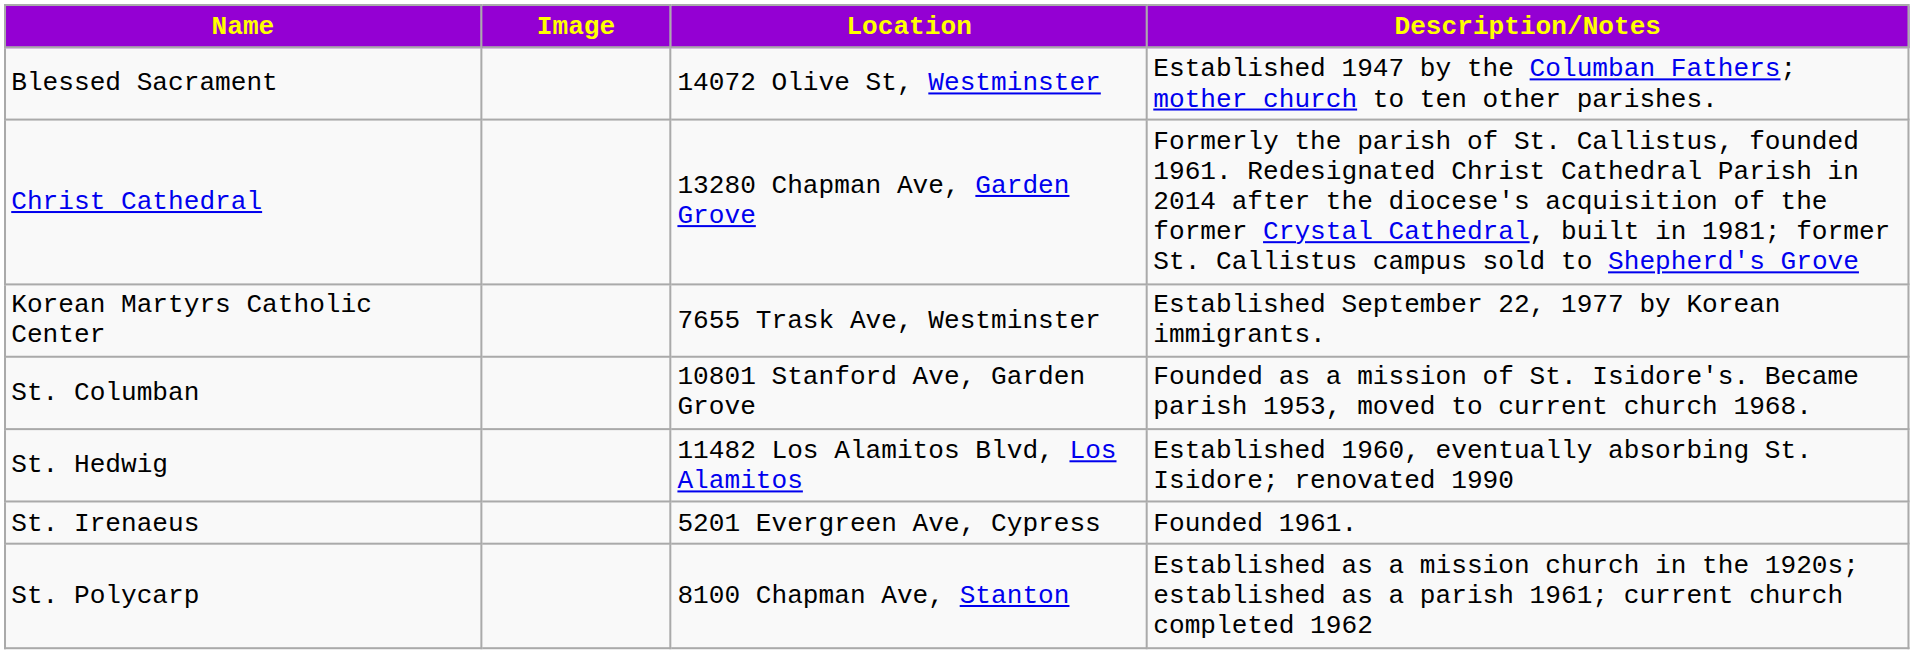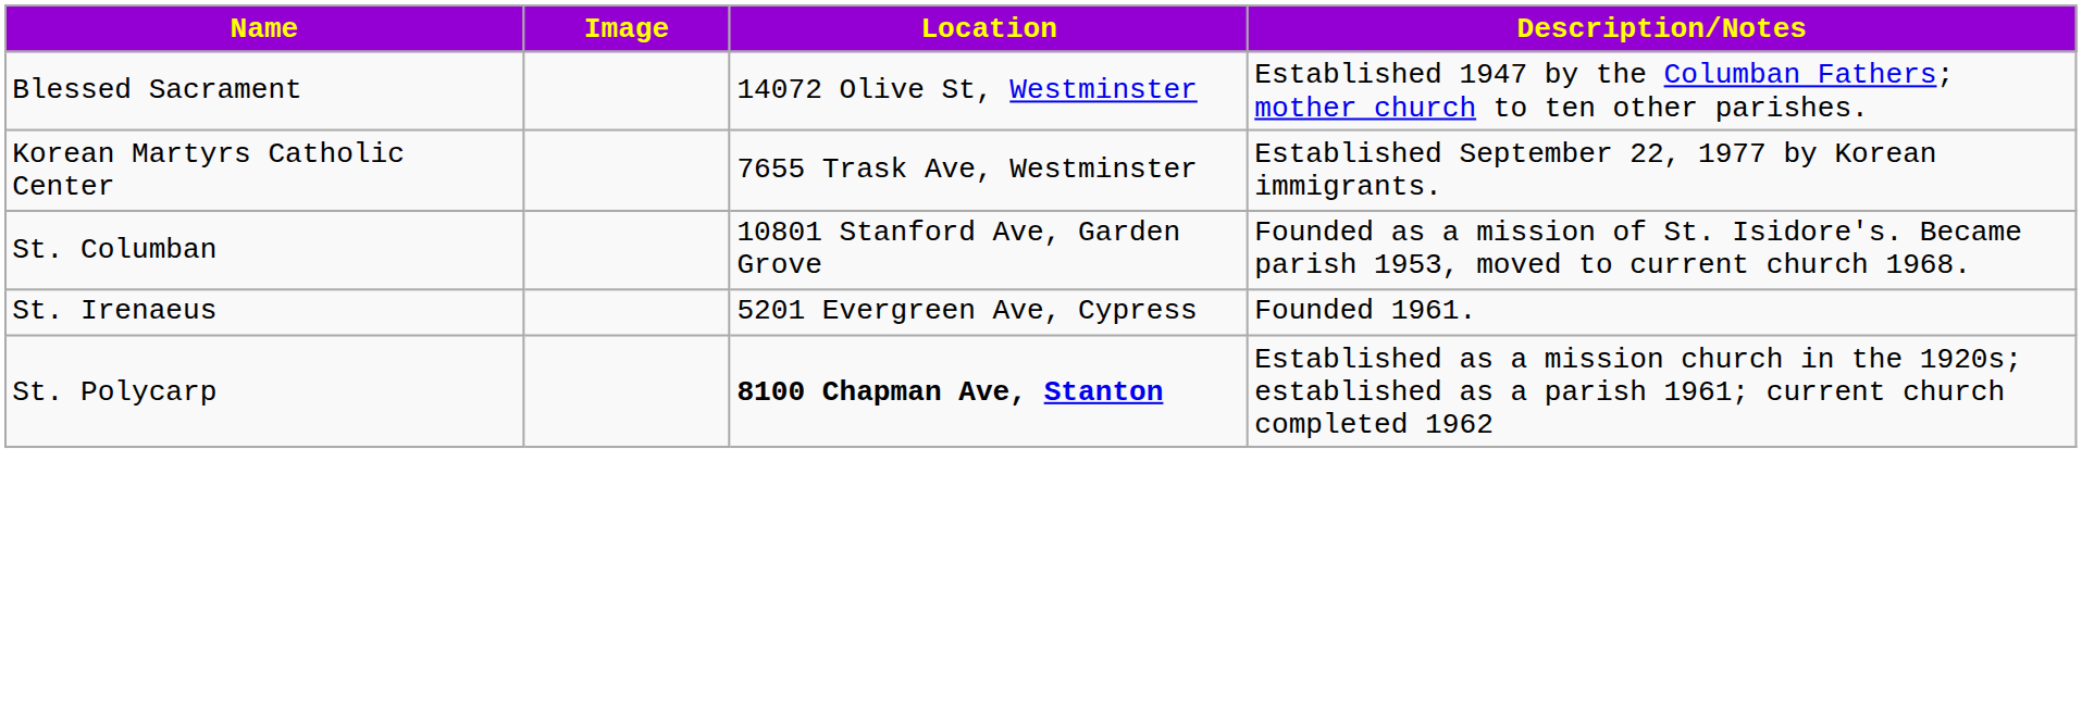 <table class="wikitable sortable" style="width:75%">
 <tr>
 <th style="background:darkviolet; color:yellow;" width="25%"><strong>Name</strong></th>
 <th style="background:darkviolet; color:yellow;" width="10%"><strong>Image</strong></th>
 <th style="background:darkviolet; color:yellow;" width="25%"><strong>Location</strong></th>
 <th style="background:darkviolet; color:yellow;" width="15"><strong>Description/Notes</strong></th>
 </tr>
 <tr>
 <td>Blessed Sacrament</td>
 <td></td>
 <td>14072 Olive St, <a href='#'>Westminster</a></td>
 <td>Established 1947 by the <a href='#'>Columban Fathers</a>; <a href='#'>mother church</a> to ten other parishes.</td>
 </tr>
 <tr>
-<td><a href='#'>Christ Cathedral</a></td>
-<td></td>
-<td>13280 Chapman Ave, <a href='#'>Garden Grove</a></td>
-<td>Formerly the parish of St. Callistus, founded 1961. Redesignated Christ Cathedral Parish in 2014 after the diocese's acquisition of the former <a href='#'>Crystal Cathedral</a>, built in 1981; former St. Callistus campus sold to <a href='#'>Shepherd's Grove</a></td>
-</tr>
-<tr>
 <td>Korean Martyrs Catholic Center</td>
 <td></td>
 <td>7655 Trask Ave, Westminster</td>
 <td>Established September 22, 1977 by Korean immigrants.</td>
 </tr>
 <tr>
 <td>St. Columban</td>
 <td></td>
 <td>10801 Stanford Ave, Garden Grove</td>
 <td>Founded as a mission of St. Isidore's. Became parish 1953, moved to current church 1968.</td>
 </tr>
 <tr>
-<td>St. Hedwig</td>
-<td></td>
-<td>11482 Los Alamitos Blvd, <a href='#'>Los Alamitos</a></td>
-<td>Established 1960, eventually absorbing St. Isidore; renovated 1990</td>
-</tr>
-<tr>
 <td>St. Irenaeus</td>
 <td></td>
 <td>5201 Evergreen Ave, Cypress</td>
 <td>Founded 1961.</td>
 </tr>
 <tr>
 <td>St. Polycarp</td>
 <td></td>
-<td>8100 Chapman Ave, <a href='#'>Stanton</a></td>
+<td><strong>8100 Chapman Ave, <a href='#'>Stanton</a></strong></td>
 <td>Established as a mission church in the 1920s; established as a parish 1961; current church completed 1962</td>
 </tr>
 </table>
